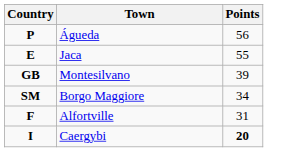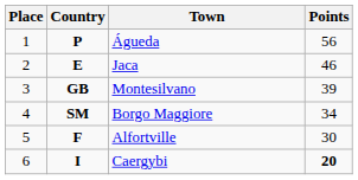 <table class="wikitable" style="text-align;">
 <tr>
+<th width="25">Place</th>
 <th width="25">Country</th>
 <th width="200">Town</th>
 <th width="25">Points</th>
 </tr>
 <tr>
+<td align="center">1</td>
 <td align="center"><strong>P</strong></td>
 <td align="left"><a href='#'>Águeda</a></td>
 <td align="center">56</td>
 </tr>
 <tr>
+<td align="center">2</td>
 <td align="center"><strong>E</strong></td>
 <td align="left"><a href='#'>Jaca</a></td>
-<td align="center">55</td>
+<td align="center">46</td>
 </tr>
 <tr>
+<td align="center">3</td>
 <td align="center"><strong>GB</strong></td>
 <td align="left"><a href='#'>Montesilvano</a></td>
 <td align="center">39</td>
 </tr>
 <tr>
+<td align="center">4</td>
 <td align="center"><strong>SM</strong></td>
 <td align="left"><a href='#'>Borgo Maggiore</a></td>
 <td align="center">34</td>
 </tr>
 <tr>
+<td align="center">5</td>
 <td align="center"><strong>F</strong></td>
 <td align="left"><a href='#'>Alfortville</a></td>
-<td align="center">31</td>
+<td align="center">30</td>
 </tr>
 <tr>
+<td align="center">6</td>
 <td align="center"><strong>I</strong></td>
 <td align="left"><a href='#'>Caergybi</a></td>
 <td align="center"><strong>20</strong></td>
 </tr>
 </table>
